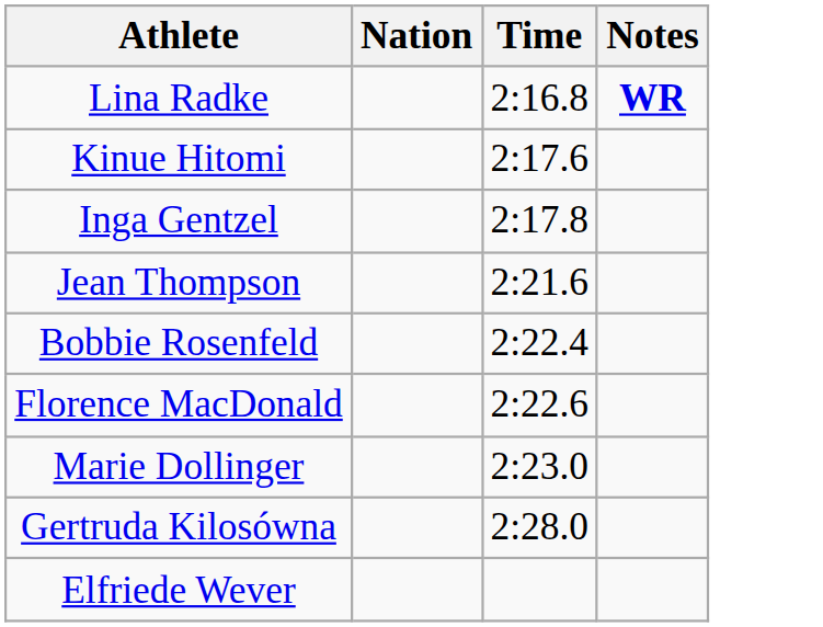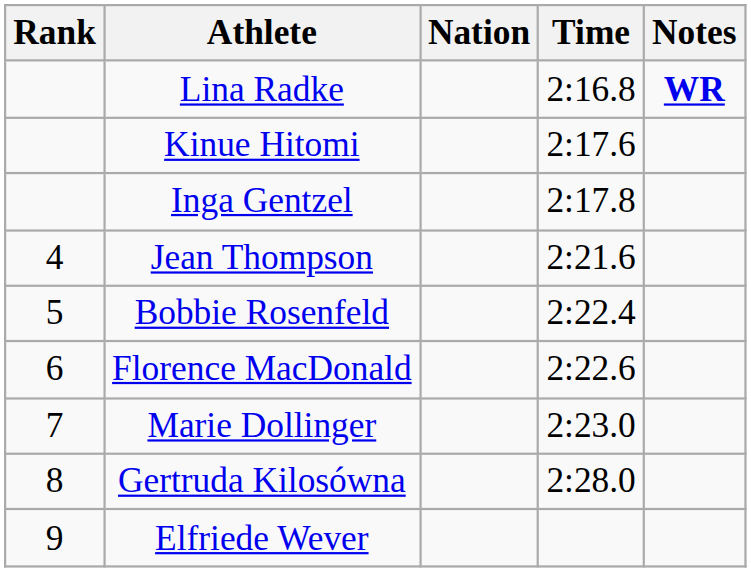 <table class="wikitable sortable" style="text-align:center">
 <tr>
+<th>Rank</th>
 <th>Athlete</th>
 <th>Nation</th>
 <th>Time</th>
 <th>Notes</th>
 </tr>
 <tr>
+<td></td>
 <td><a href='#'>Lina Radke</a></td>
 <td align=left></td>
 <td>2:16.8</td>
 <td><strong><a href='#'>WR</a></strong></td>
 </tr>
 <tr>
+<td></td>
 <td><a href='#'>Kinue Hitomi</a></td>
 <td align=left></td>
 <td>2:17.6</td>
 <td><strong> </strong></td>
 </tr>
 <tr>
+<td></td>
 <td><a href='#'>Inga Gentzel</a></td>
 <td align=left></td>
 <td>2:17.8</td>
 <td><strong> </strong></td>
 </tr>
 <tr>
+<td>4</td>
 <td><a href='#'>Jean Thompson</a></td>
 <td align=left></td>
 <td>2:21.6</td>
 <td><strong> </strong></td>
 </tr>
 <tr>
+<td>5</td>
 <td><a href='#'>Bobbie Rosenfeld</a></td>
 <td align=left></td>
 <td>2:22.4</td>
 <td><strong> </strong></td>
 </tr>
 <tr>
+<td>6</td>
 <td><a href='#'>Florence MacDonald</a></td>
 <td align=left></td>
 <td>2:22.6</td>
 <td><strong> </strong></td>
 </tr>
 <tr>
+<td>7</td>
 <td><a href='#'>Marie Dollinger</a></td>
 <td align=left></td>
 <td>2:23.0</td>
 <td><strong> </strong></td>
 </tr>
 <tr>
+<td>8</td>
 <td><a href='#'>Gertruda Kilosówna</a></td>
 <td align=left></td>
 <td>2:28.0</td>
 <td><strong> </strong></td>
 </tr>
 <tr>
+<td>9</td>
 <td><a href='#'>Elfriede Wever</a></td>
 <td align=left></td>
 <td></td>
 <td><strong> </strong></td>
 </tr>
 </table>
